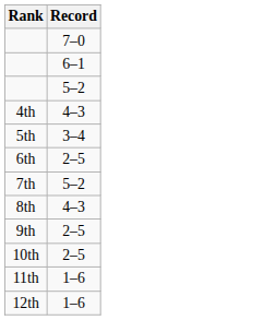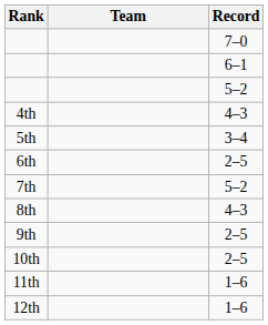 <table class=wikitable style="text-align:center;">
 <tr>
 <th>Rank</th>
+<th width=162>Team</th>
 <th>Record</th>
 </tr>
 <tr>
 <td></td>
+<td align=left></td>
 <td>7–0</td>
 </tr>
 <tr>
 <td></td>
+<td align=left></td>
 <td>6–1</td>
 </tr>
 <tr>
 <td></td>
+<td align=left></td>
 <td>5–2</td>
 </tr>
 <tr>
 <td>4th</td>
+<td align=left></td>
 <td>4–3</td>
 </tr>
 <tr>
 <td>5th</td>
+<td align=left></td>
 <td>3–4</td>
 </tr>
 <tr>
 <td>6th</td>
+<td align=left></td>
 <td>2–5</td>
 </tr>
 <tr>
 <td>7th</td>
+<td align=left></td>
 <td>5–2</td>
 </tr>
 <tr>
 <td>8th</td>
+<td align=left></td>
 <td>4–3</td>
 </tr>
 <tr>
 <td>9th</td>
+<td align=left></td>
 <td>2–5</td>
 </tr>
 <tr>
 <td>10th</td>
+<td align=left></td>
 <td>2–5</td>
 </tr>
 <tr>
 <td>11th</td>
+<td align=left></td>
 <td>1–6</td>
 </tr>
 <tr>
 <td>12th</td>
+<td align=left></td>
 <td>1–6</td>
 </tr>
 </table>
